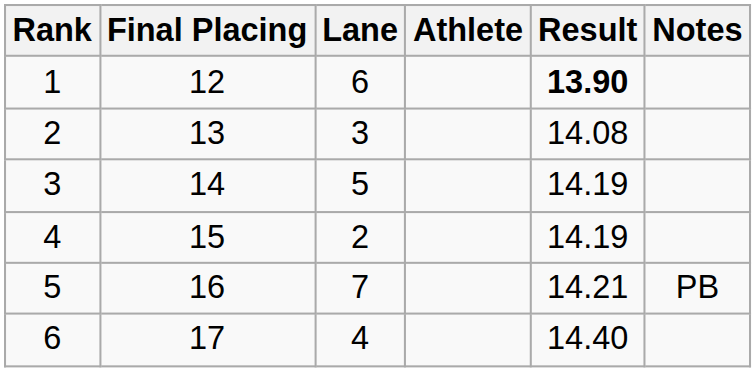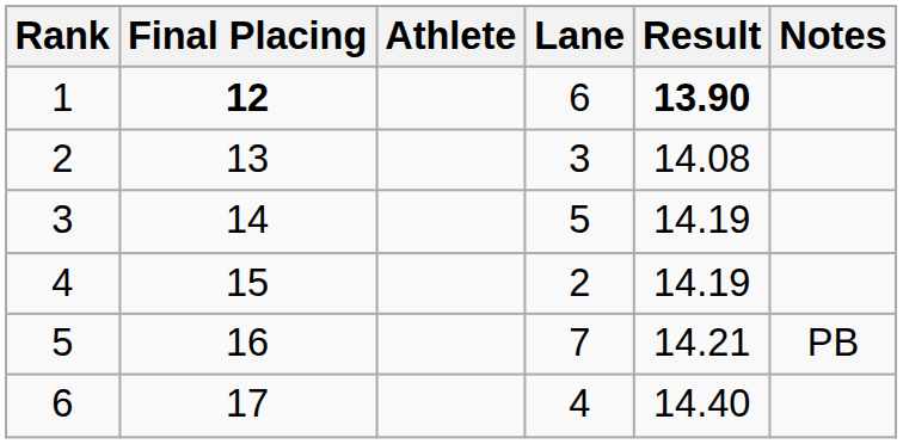 <table class="wikitable sortable" style="text-align:center">
 <tr>
 <th>Rank</th>
 <th>Final Placing</th>
+<th>Athlete</th>
 <th>Lane</th>
-<th>Athlete</th>
 <th>Result</th>
 <th>Notes</th>
 </tr>
 <tr>
 <td>1</td>
-<td>12</td>
+<td><strong>12</strong></td>
+<td align=left></td>
 <td>6</td>
-<td align=left></td>
 <td><strong>13.90</strong></td>
 <td></td>
 </tr>
 <tr>
 <td>2</td>
 <td>13</td>
+<td align=left></td>
 <td>3</td>
-<td align=left></td>
 <td>14.08</td>
 <td></td>
 </tr>
 <tr>
 <td>3</td>
 <td>14</td>
+<td align=left></td>
 <td>5</td>
-<td align=left></td>
 <td>14.19</td>
 <td></td>
 </tr>
 <tr>
 <td>4</td>
 <td>15</td>
+<td align=left></td>
 <td>2</td>
-<td align=left></td>
 <td>14.19</td>
 <td></td>
 </tr>
 <tr>
 <td>5</td>
 <td>16</td>
+<td align=left></td>
 <td>7</td>
-<td align=left></td>
 <td>14.21</td>
 <td>PB</td>
 </tr>
 <tr>
 <td>6</td>
 <td>17</td>
+<td align=left></td>
 <td>4</td>
-<td align=left></td>
 <td>14.40</td>
 <td></td>
 </tr>
 </table>
